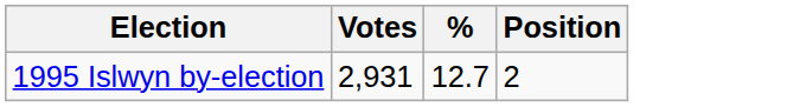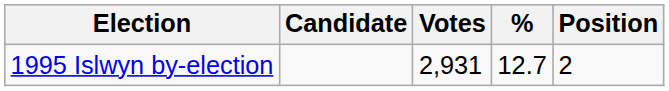 <table class="wikitable sortable">
 <tr>
 <th>Election</th>
+<th>Candidate</th>
 <th>Votes</th>
 <th>%</th>
 <th>Position</th>
 </tr>
 <tr>
 <td><a href='#'>1995 Islwyn by-election</a></td>
+<td></td>
 <td>2,931</td>
 <td>12.7</td>
 <td>2</td>
 </tr>
 </table>
